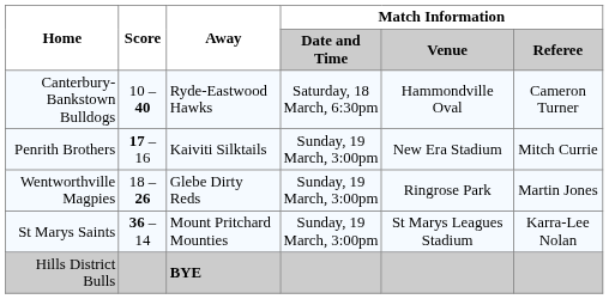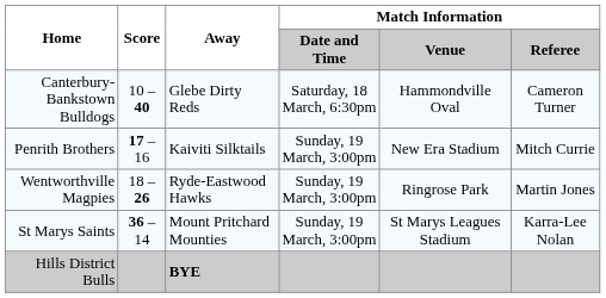 <table width="100%" cellspacing="0" cellpadding="3" border="1" style="border-collapse:collapse;  text-align:center;">
 <tr>
 <th rowspan="2" width="19%">Home</th>
 <th rowspan="2" width="8%">Score</th>
 <th rowspan="2" width="19%">Away</th>
 <th colspan="3">Match Information</th>
 </tr>
 <tr style="background:#CCCCCC">
 <th width="17%">Date and Time</th>
 <th width="22%">Venue</th>
 <th width="50%">Referee</th>
 </tr>
 <tr style="text-align:center; background:#f5faff;">
 <td align="right">Canterbury-Bankstown Bulldogs </td>
 <td>10 – <strong>40</strong></td>
-<td align="left"> Ryde-Eastwood Hawks</td>
+<td align="left"> Glebe Dirty Reds</td>
 <td>Saturday, 18 March, 6:30pm</td>
 <td>Hammondville Oval</td>
 <td>Cameron Turner</td>
 </tr>
 <tr style="text-align:center; background:#f5faff;">
 <td align="right">Penrith Brothers </td>
 <td><strong>17</strong> – 16</td>
 <td align="left"> Kaiviti Silktails</td>
 <td>Sunday, 19 March, 3:00pm</td>
 <td>New Era Stadium</td>
 <td>Mitch Currie</td>
 </tr>
 <tr style="text-align:center; background:#f5faff;">
 <td align="right">Wentworthville Magpies </td>
 <td>18 – <strong>26</strong></td>
-<td align="left"> Glebe Dirty Reds</td>
+<td align="left"> Ryde-Eastwood Hawks</td>
 <td>Sunday, 19 March, 3:00pm</td>
 <td>Ringrose Park</td>
 <td>Martin Jones</td>
 </tr>
 <tr style="text-align:center; background:#f5faff;">
 <td align="right">St Marys Saints </td>
 <td><strong>36</strong> – 14</td>
 <td align="left"> Mount Pritchard Mounties</td>
 <td>Sunday, 19 March, 3:00pm</td>
 <td>St Marys Leagues Stadium</td>
 <td>Karra-Lee Nolan</td>
 </tr>
 <tr style="text-align:center; background:#CCCCCC;">
 <td align="right">Hills District Bulls </td>
 <td></td>
 <td align="left"><strong>BYE</strong></td>
 <td></td>
 <td></td>
 <td></td>
 </tr>
 </table>
